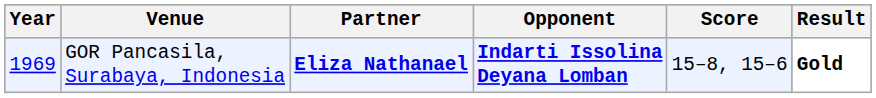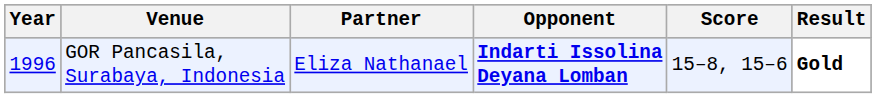 <table class="sortable wikitable" style="font-size: 90%;">
 <tr>
 <th>Year</th>
 <th>Venue</th>
 <th>Partner</th>
 <th>Opponent</th>
 <th>Score</th>
 <th>Result</th>
 </tr>
 <tr style="background:#ECF2FF">
-<td align="center"><a href='#'>1969</a></td>
+<td align="center"><a href='#'>1996</a></td>
 <td align="left">GOR Pancasila,<br><a href='#'>Surabaya, Indonesia</a></td>
-<td align="left"><strong> <a href='#'>Eliza Nathanael</a></strong></td>
+<td align="left"> <a href='#'>Eliza Nathanael</a></td>
 <td align="left"><strong> <a href='#'>Indarti Issolina</a> <br>  <a href='#'>Deyana Lomban</a></strong></td>
 <td align="left">15–8, 15–6</td>
 <td style="text-align:left; background:white"> <strong>Gold</strong></td>
 </tr>
 </table>
